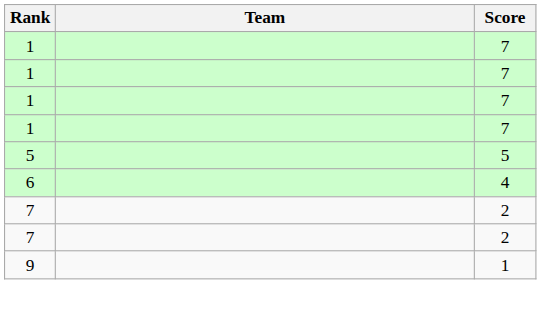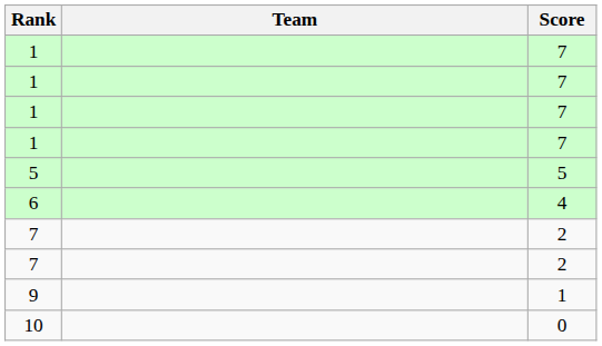 <table class="wikitable" style="text-align:center">
 <tr>
 <th width=40>Rank</th>
 <th width=380>Team</th>
 <th width=50>Score</th>
 </tr>
 <tr bgcolor="ccffcc">
 <td>1</td>
 <td align=left></td>
 <td>7</td>
 </tr>
 <tr bgcolor="ccffcc">
 <td>1</td>
 <td align=left></td>
 <td>7</td>
 </tr>
 <tr bgcolor="ccffcc">
 <td>1</td>
 <td align=left></td>
 <td>7</td>
 </tr>
 <tr bgcolor="ccffcc">
 <td>1</td>
 <td align=left></td>
 <td>7</td>
 </tr>
 <tr bgcolor="ccffcc">
 <td>5</td>
 <td align=left></td>
 <td>5</td>
 </tr>
 <tr bgcolor="ccffcc">
 <td>6</td>
 <td align=left></td>
 <td>4</td>
 </tr>
 <tr>
 <td>7</td>
 <td align=left></td>
 <td>2</td>
 </tr>
 <tr>
 <td>7</td>
 <td align=left></td>
 <td>2</td>
 </tr>
 <tr>
 <td>9</td>
 <td align=left></td>
 <td>1</td>
 </tr>
+<tr>
+<td>10</td>
+<td align=left></td>
+<td>0</td>
+</tr>
 </table>
